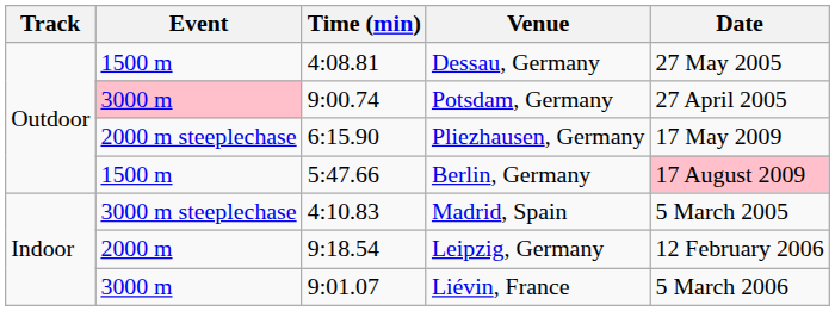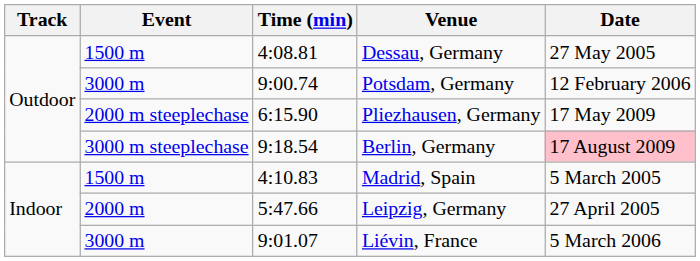 <table class="wikitable">
 <tr>
 <th>Track</th>
 <th>Event</th>
 <th>Time (<a href='#'>min</a>)</th>
 <th>Venue</th>
 <th>Date</th>
 </tr>
 <tr>
 <td rowspan=4>Outdoor</td>
 <td><a href='#'>1500 m</a></td>
 <td>4:08.81</td>
 <td><a href='#'>Dessau</a>, Germany</td>
 <td>27 May 2005</td>
 </tr>
 <tr>
-<td style="background: pink;"><a href='#'>3000 m</a></td>
+<td><a href='#'>3000 m</a></td>
 <td>9:00.74</td>
 <td><a href='#'>Potsdam</a>, Germany</td>
-<td>27 April 2005</td>
+<td>12 February 2006</td>
 </tr>
 <tr>
 <td><a href='#'>2000 m steeplechase</a></td>
 <td>6:15.90</td>
 <td><a href='#'>Pliezhausen</a>, Germany</td>
 <td>17 May 2009</td>
 </tr>
 <tr>
-<td><a href='#'>1500 m</a></td>
-<td>5:47.66</td>
+<td><a href='#'>3000 m steeplechase</a></td>
+<td>9:18.54</td>
 <td><a href='#'>Berlin</a>, Germany</td>
 <td style="background: pink;">17 August 2009</td>
 </tr>
 <tr>
 <td rowspan=3>Indoor</td>
-<td><a href='#'>3000 m steeplechase</a></td>
+<td><a href='#'>1500 m</a></td>
 <td>4:10.83</td>
 <td><a href='#'>Madrid</a>, Spain</td>
 <td>5 March 2005</td>
 </tr>
 <tr>
 <td><a href='#'>2000 m</a></td>
-<td>9:18.54</td>
+<td>5:47.66</td>
 <td><a href='#'>Leipzig</a>, Germany</td>
-<td>12 February 2006</td>
+<td>27 April 2005</td>
 </tr>
 <tr>
 <td><a href='#'>3000 m</a></td>
 <td>9:01.07</td>
 <td><a href='#'>Liévin</a>, France</td>
 <td>5 March 2006</td>
 </tr>
 </table>
